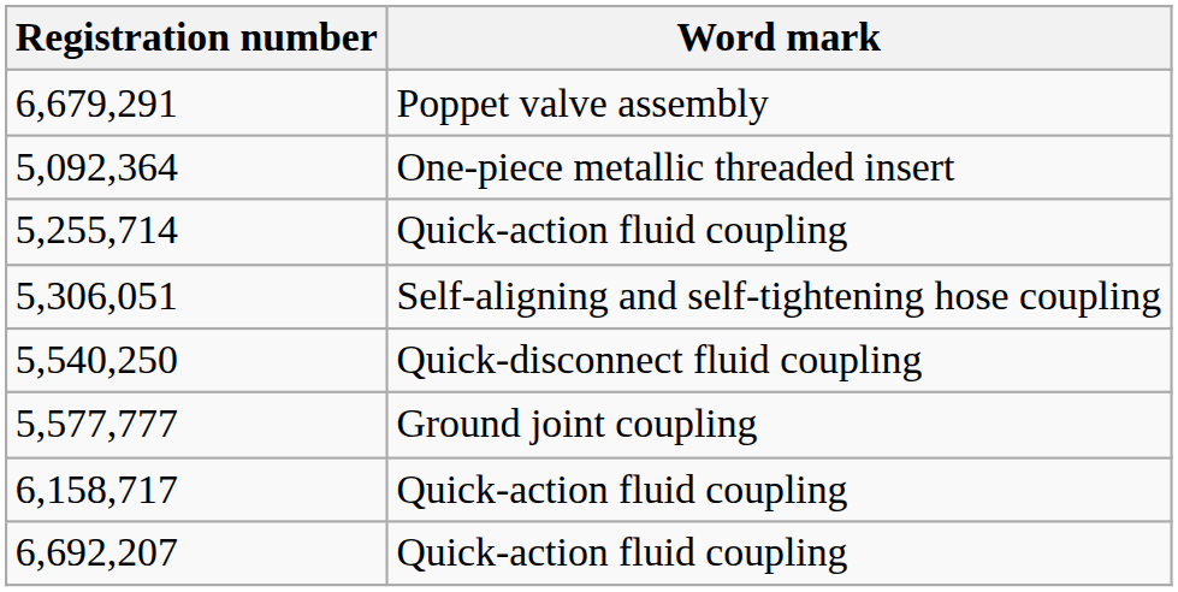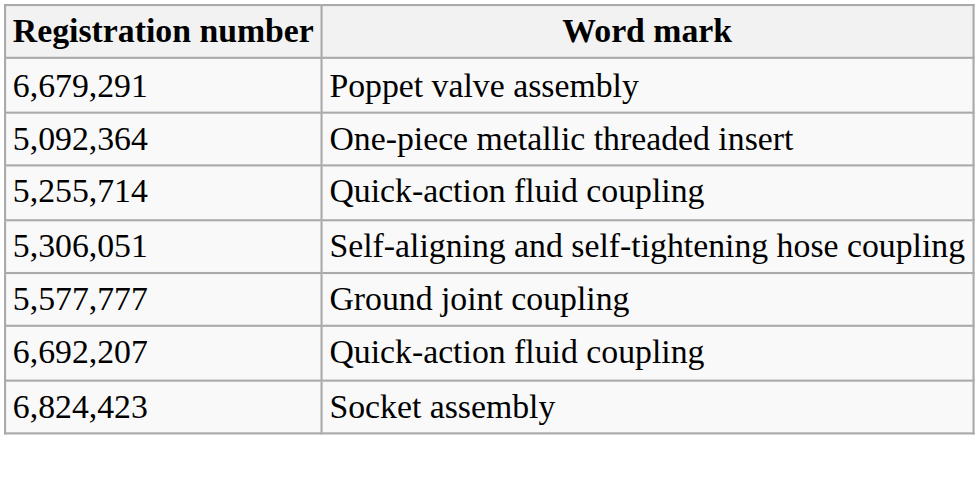 <table class="wikitable">
 <tr>
 <th>Registration number</th>
 <th>Word mark</th>
 </tr>
 <tr>
 <td>6,679,291</td>
 <td>Poppet valve assembly</td>
 </tr>
 <tr>
 <td>5,092,364</td>
 <td>One-piece metallic threaded insert</td>
 </tr>
 <tr>
 <td>5,255,714</td>
 <td>Quick-action fluid coupling</td>
 </tr>
 <tr>
 <td>5,306,051</td>
 <td>Self-aligning and self-tightening hose coupling</td>
 </tr>
 <tr>
-<td>5,540,250</td>
-<td>Quick-disconnect fluid coupling</td>
-</tr>
-<tr>
 <td>5,577,777</td>
 <td>Ground joint coupling</td>
-</tr>
-<tr>
-<td>6,158,717</td>
-<td>Quick-action fluid coupling</td>
 </tr>
 <tr>
 <td>6,692,207</td>
 <td>Quick-action fluid coupling</td>
 </tr>
+<tr>
+<td>6,824,423</td>
+<td>Socket assembly</td>
+</tr>
 </table>
